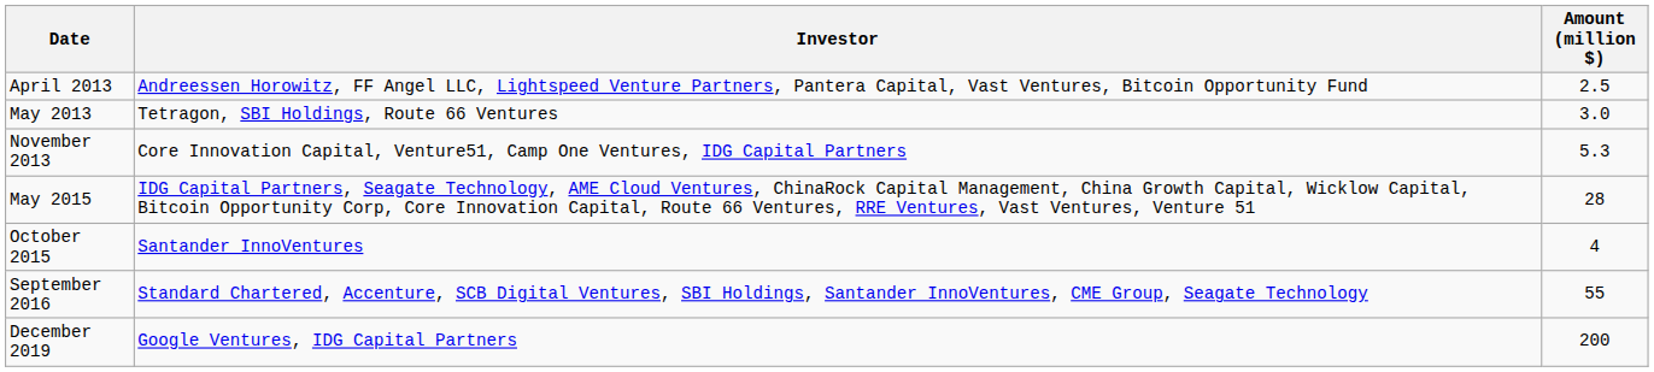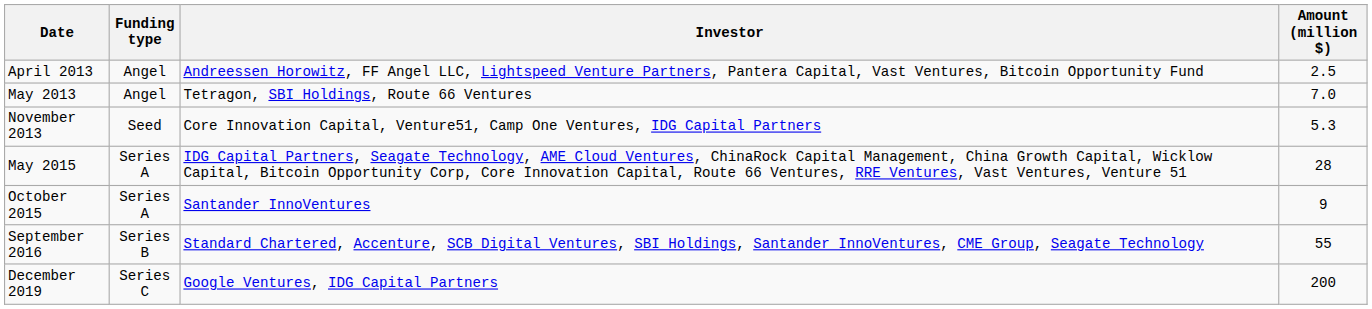 <table class = "wikitable">
 <tr>
 <th>Date</th>
+<th>Funding <br> type</th>
 <th>Investor</th>
 <th>Amount <br> (million $)</th>
 </tr>
 <tr>
 <td>April 2013</td>
+<td style="text-align:center">Angel</td>
 <td><a href='#'>Andreessen Horowitz</a>, FF Angel LLC, <a href='#'>Lightspeed Venture Partners</a>, Pantera Capital, Vast Ventures, Bitcoin Opportunity Fund</td>
 <td style="text-align:center">2.5</td>
 </tr>
 <tr>
 <td>May 2013</td>
+<td style="text-align:center">Angel</td>
 <td>Tetragon, <a href='#'>SBI Holdings</a>, Route 66 Ventures</td>
-<td style="text-align:center">3.0</td>
+<td style="text-align:center">7.0</td>
 </tr>
 <tr>
 <td>November 2013</td>
+<td style="text-align:center">Seed</td>
 <td>Core Innovation Capital, Venture51, Camp One Ventures, <a href='#'>IDG Capital Partners</a></td>
 <td style="text-align:center">5.3</td>
 </tr>
 <tr>
 <td>May 2015</td>
+<td style="text-align:center">Series A</td>
 <td><a href='#'>IDG Capital Partners</a>, <a href='#'>Seagate Technology</a>, <a href='#'>AME Cloud Ventures</a>, ChinaRock Capital Management, China Growth Capital, Wicklow Capital, Bitcoin Opportunity Corp, Core Innovation Capital, Route 66 Ventures, <a href='#'>RRE Ventures</a>, Vast Ventures, Venture 51</td>
 <td style="text-align:center">28</td>
 </tr>
 <tr>
 <td>October 2015</td>
+<td style="text-align:center">Series A</td>
 <td><a href='#'>Santander InnoVentures</a></td>
-<td style="text-align:center">4</td>
+<td style="text-align:center">9</td>
 </tr>
 <tr>
 <td>September 2016</td>
+<td style="text-align:center">Series B</td>
 <td><a href='#'>Standard Chartered</a>, <a href='#'>Accenture</a>, <a href='#'>SCB Digital Ventures</a>, <a href='#'>SBI Holdings</a>, <a href='#'>Santander InnoVentures</a>, <a href='#'>CME Group</a>, <a href='#'>Seagate Technology</a></td>
 <td style="text-align:center">55</td>
 </tr>
 <tr>
 <td>December 2019</td>
+<td style="text-align:center">Series C</td>
 <td><a href='#'>Google Ventures</a>, <a href='#'>IDG Capital Partners</a></td>
 <td style="text-align:center">200</td>
 </tr>
 </table>
